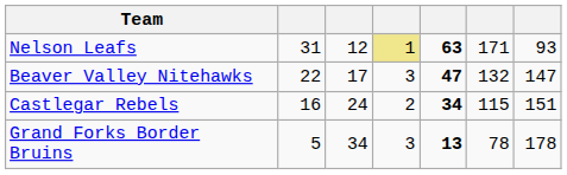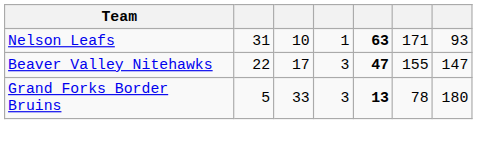 <table class="wikitable sortable" style="text-align: right">
 <tr>
 <th style="width:15em">Team</th>
 <th style="width:2.2em"></th>
 <th style="width:2.2em"></th>
 <th style="width:2.2em"></th>
 <th style="width:2.2em"></th>
 <th style="width:2.2em"></th>
 <th style="width:2.2em"></th>
 </tr>
 <tr>
 <td align="left"><a href='#'>Nelson Leafs</a></td>
 <td>31</td>
-<td>12</td>
-<td style="background: khaki;">1</td>
+<td>10</td>
+<td>1</td>
 <td><strong>63</strong></td>
 <td>171</td>
 <td>93</td>
 </tr>
 <tr>
 <td align="left"><a href='#'>Beaver Valley Nitehawks</a></td>
 <td>22</td>
 <td>17</td>
 <td>3</td>
 <td><strong>47</strong></td>
-<td>132</td>
+<td>155</td>
 <td>147</td>
-</tr>
-<tr>
-<td align="left"><a href='#'>Castlegar Rebels</a></td>
-<td>16</td>
-<td>24</td>
-<td>2</td>
-<td><strong>34</strong></td>
-<td>115</td>
-<td>151</td>
 </tr>
 <tr>
 <td align="left"><a href='#'>Grand Forks Border Bruins</a></td>
 <td>5</td>
-<td>34</td>
+<td>33</td>
 <td>3</td>
 <td><strong>13</strong></td>
 <td>78</td>
-<td>178</td>
+<td>180</td>
 </tr>
 </table>
